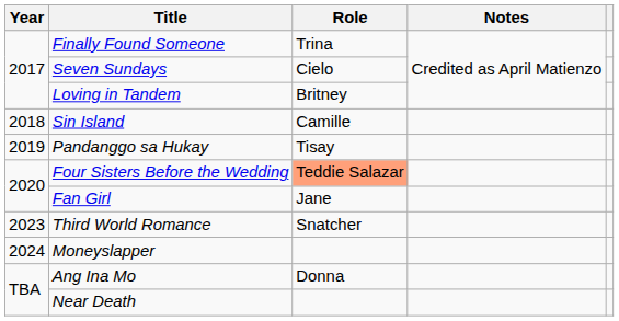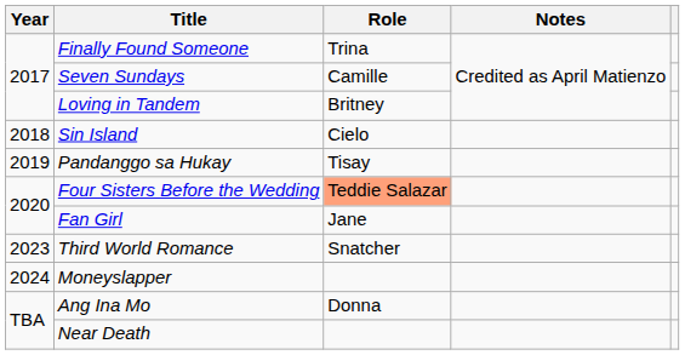 <table class="wikitable sortable plainrowheaders">
 <tr style="background:#ccc; text-align:center;">
 <th scope="col">Year</th>
 <th scope="col">Title</th>
 <th scope="col">Role</th>
 <th scope="col" class="unsortable">Notes</th>
 <th scope="col" class="unsortable"></th>
 </tr>
 <tr>
 <td rowspan="3">2017</td>
 <td><em><a href='#'>Finally Found Someone</a></em></td>
 <td>Trina</td>
 <td rowspan="3">Credited as April Matienzo</td>
 <td></td>
 </tr>
 <tr>
 <td><em><a href='#'>Seven Sundays</a></em></td>
-<td>Cielo</td>
+<td>Camille</td>
 <td></td>
 </tr>
 <tr>
 <td><em><a href='#'>Loving in Tandem</a></em></td>
 <td>Britney</td>
 <td></td>
 </tr>
 <tr>
 <td>2018</td>
 <td><em><a href='#'>Sin Island</a></em></td>
-<td>Camille</td>
+<td>Cielo</td>
 <td></td>
 <td></td>
 </tr>
 <tr>
 <td>2019</td>
 <td><em>Pandanggo sa Hukay</em></td>
 <td>Tisay</td>
 <td></td>
 <td></td>
 </tr>
 <tr>
 <td rowspan="2">2020</td>
 <td><em><a href='#'>Four Sisters Before the Wedding</a></em></td>
 <td style="background: lightsalmon;">Teddie Salazar</td>
 <td></td>
 <td></td>
 </tr>
 <tr>
 <td><em><a href='#'>Fan Girl</a></em></td>
 <td>Jane</td>
 <td></td>
 <td></td>
 </tr>
 <tr>
 <td>2023</td>
 <td><em>Third World Romance</em></td>
 <td>Snatcher</td>
 <td></td>
 <td></td>
 </tr>
 <tr>
 <td>2024</td>
 <td><em>Moneyslapper</em></td>
 <td></td>
 <td></td>
 <td></td>
 </tr>
 <tr>
 <td rowspan="2">TBA</td>
 <td><em>Ang Ina Mo</em></td>
 <td>Donna</td>
 <td></td>
 <td></td>
 </tr>
 <tr>
 <td><em>Near Death</em></td>
 <td></td>
 <td></td>
 <td></td>
 </tr>
 </table>
